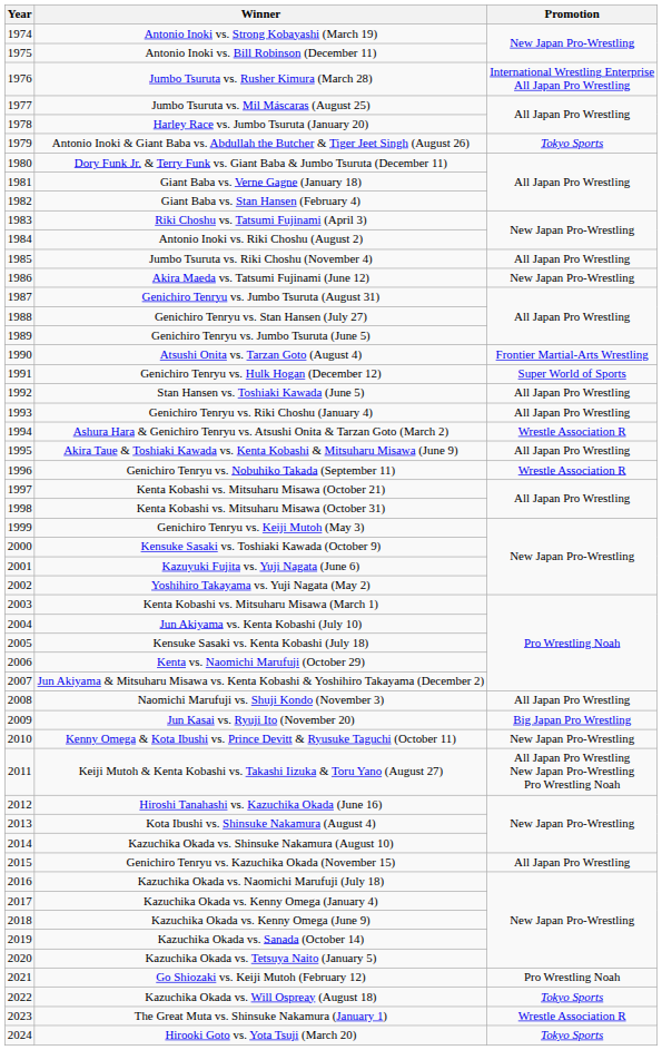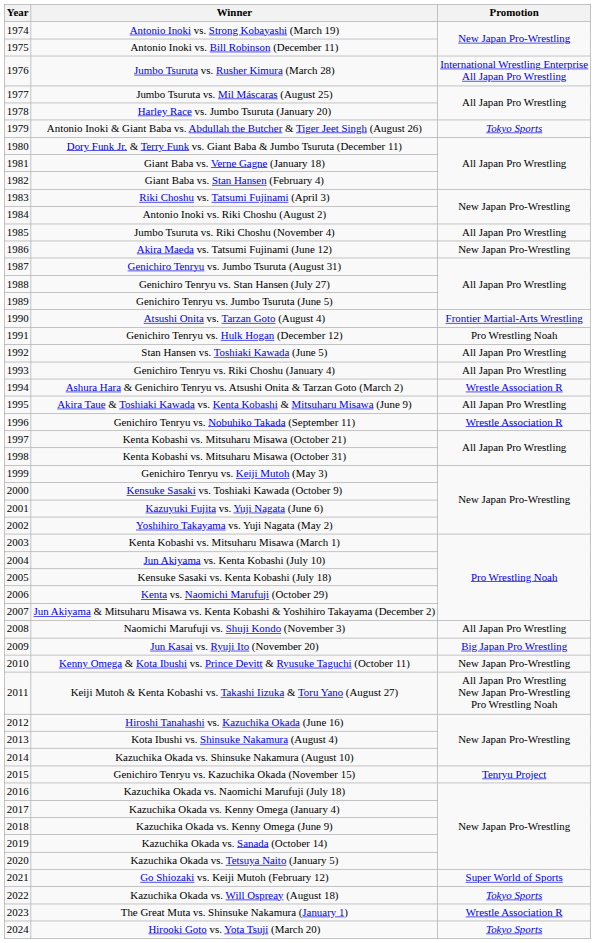 <table class="wikitable sortable" style="text-align: center">
 <tr>
 <th>Year</th>
 <th>Winner</th>
 <th>Promotion</th>
 </tr>
 <tr>
 <td>1974</td>
 <td><a href='#'>Antonio Inoki</a> vs. <a href='#'>Strong Kobayashi</a> (March 19)</td>
 <td rowspan=2><a href='#'>New Japan Pro-Wrestling</a></td>
 </tr>
 <tr>
 <td>1975</td>
 <td>Antonio Inoki vs. <a href='#'>Bill Robinson</a> (December 11)</td>
 </tr>
 <tr>
 <td>1976</td>
 <td><a href='#'>Jumbo Tsuruta</a> vs. <a href='#'>Rusher Kimura</a> (March 28)</td>
 <td><a href='#'>International Wrestling Enterprise</a><br><a href='#'>All Japan Pro Wrestling</a></td>
 </tr>
 <tr>
 <td>1977</td>
 <td>Jumbo Tsuruta vs. <a href='#'>Mil Máscaras</a> (August 25)</td>
 <td rowspan=2>All Japan Pro Wrestling</td>
 </tr>
 <tr>
 <td>1978</td>
 <td><a href='#'>Harley Race</a> vs. Jumbo Tsuruta (January 20)</td>
 </tr>
 <tr>
 <td>1979</td>
 <td>Antonio Inoki & Giant Baba vs. <a href='#'>Abdullah the Butcher</a> & <a href='#'>Tiger Jeet Singh</a> (August 26)</td>
 <td><em><a href='#'>Tokyo Sports</a></em></td>
 </tr>
 <tr>
 <td>1980</td>
 <td><a href='#'>Dory Funk Jr.</a> & <a href='#'>Terry Funk</a> vs. Giant Baba & Jumbo Tsuruta (December 11)</td>
 <td rowspan=3>All Japan Pro Wrestling</td>
 </tr>
 <tr>
 <td>1981</td>
 <td>Giant Baba vs. <a href='#'>Verne Gagne</a> (January 18)</td>
 </tr>
 <tr>
 <td>1982</td>
 <td>Giant Baba vs. <a href='#'>Stan Hansen</a> (February 4)</td>
 </tr>
 <tr>
 <td>1983</td>
 <td><a href='#'>Riki Choshu</a> vs. <a href='#'>Tatsumi Fujinami</a> (April 3)</td>
 <td rowspan=2>New Japan Pro-Wrestling</td>
 </tr>
 <tr>
 <td>1984</td>
 <td>Antonio Inoki vs. Riki Choshu (August 2)</td>
 </tr>
 <tr>
 <td>1985</td>
 <td>Jumbo Tsuruta vs. Riki Choshu (November 4)</td>
 <td>All Japan Pro Wrestling</td>
 </tr>
 <tr>
 <td>1986</td>
 <td><a href='#'>Akira Maeda</a> vs. Tatsumi Fujinami (June 12)</td>
 <td>New Japan Pro-Wrestling</td>
 </tr>
 <tr>
 <td>1987</td>
 <td><a href='#'>Genichiro Tenryu</a> vs. Jumbo Tsuruta (August 31)</td>
 <td rowspan=3>All Japan Pro Wrestling</td>
 </tr>
 <tr>
 <td>1988</td>
 <td>Genichiro Tenryu vs. Stan Hansen (July 27)</td>
 </tr>
 <tr>
 <td>1989</td>
 <td>Genichiro Tenryu vs. Jumbo Tsuruta (June 5)</td>
 </tr>
 <tr>
 <td>1990</td>
 <td><a href='#'>Atsushi Onita</a> vs. <a href='#'>Tarzan Goto</a> (August 4)</td>
 <td><a href='#'>Frontier Martial-Arts Wrestling</a></td>
 </tr>
 <tr>
 <td>1991</td>
 <td>Genichiro Tenryu vs. <a href='#'>Hulk Hogan</a> (December 12)</td>
-<td><a href='#'>Super World of Sports</a></td>
+<td>Pro Wrestling Noah</td>
 </tr>
 <tr>
 <td>1992</td>
 <td>Stan Hansen vs. <a href='#'>Toshiaki Kawada</a> (June 5)</td>
 <td>All Japan Pro Wrestling</td>
 </tr>
 <tr>
 <td>1993</td>
 <td>Genichiro Tenryu vs. Riki Choshu (January 4)</td>
 <td>All Japan Pro Wrestling</td>
 </tr>
 <tr>
 <td>1994</td>
 <td><a href='#'>Ashura Hara</a> & Genichiro Tenryu vs. Atsushi Onita & Tarzan Goto (March 2)</td>
 <td><a href='#'>Wrestle Association R</a></td>
 </tr>
 <tr>
 <td>1995</td>
 <td><a href='#'>Akira Taue</a> & <a href='#'>Toshiaki Kawada</a> vs. <a href='#'>Kenta Kobashi</a> & <a href='#'>Mitsuharu Misawa</a> (June 9)</td>
 <td>All Japan Pro Wrestling</td>
 </tr>
 <tr>
 <td>1996</td>
 <td>Genichiro Tenryu vs. <a href='#'>Nobuhiko Takada</a> (September 11)</td>
 <td><a href='#'>Wrestle Association R</a></td>
 </tr>
 <tr>
 <td>1997</td>
 <td>Kenta Kobashi vs. Mitsuharu Misawa (October 21)</td>
 <td rowspan=2>All Japan Pro Wrestling</td>
 </tr>
 <tr>
 <td>1998</td>
 <td>Kenta Kobashi vs. Mitsuharu Misawa (October 31)</td>
 </tr>
 <tr>
 <td>1999</td>
 <td>Genichiro Tenryu vs. <a href='#'>Keiji Mutoh</a> (May 3)</td>
 <td rowspan=4>New Japan Pro-Wrestling</td>
 </tr>
 <tr>
 <td>2000</td>
 <td><a href='#'>Kensuke Sasaki</a> vs. Toshiaki Kawada (October 9)</td>
 </tr>
 <tr>
 <td>2001</td>
 <td><a href='#'>Kazuyuki Fujita</a> vs. <a href='#'>Yuji Nagata</a> (June 6)</td>
 </tr>
 <tr>
 <td>2002</td>
 <td><a href='#'>Yoshihiro Takayama</a> vs. Yuji Nagata (May 2)</td>
 </tr>
 <tr>
 <td>2003</td>
 <td>Kenta Kobashi vs. Mitsuharu Misawa (March 1)</td>
 <td rowspan=5><a href='#'>Pro Wrestling Noah</a></td>
 </tr>
 <tr>
 <td>2004</td>
 <td><a href='#'>Jun Akiyama</a> vs. Kenta Kobashi (July 10)</td>
 </tr>
 <tr>
 <td>2005</td>
 <td>Kensuke Sasaki vs. Kenta Kobashi (July 18)</td>
 </tr>
 <tr>
 <td>2006</td>
 <td><a href='#'>Kenta</a> vs. <a href='#'>Naomichi Marufuji</a> (October 29)</td>
 </tr>
 <tr>
 <td>2007</td>
 <td><a href='#'>Jun Akiyama</a> & Mitsuharu Misawa vs. Kenta Kobashi & Yoshihiro Takayama (December 2)</td>
 </tr>
 <tr>
 <td>2008</td>
 <td>Naomichi Marufuji vs. <a href='#'>Shuji Kondo</a> (November 3)</td>
 <td>All Japan Pro Wrestling</td>
 </tr>
 <tr>
 <td>2009</td>
 <td><a href='#'>Jun Kasai</a> vs. <a href='#'>Ryuji Ito</a> (November 20)</td>
 <td><a href='#'>Big Japan Pro Wrestling</a></td>
 </tr>
 <tr>
 <td>2010</td>
 <td><a href='#'>Kenny Omega</a> & <a href='#'>Kota Ibushi</a> vs. <a href='#'>Prince Devitt</a> & <a href='#'>Ryusuke Taguchi</a> (October 11)</td>
 <td>New Japan Pro-Wrestling</td>
 </tr>
 <tr>
 <td>2011</td>
 <td>Keiji Mutoh & Kenta Kobashi vs. <a href='#'>Takashi Iizuka</a> & <a href='#'>Toru Yano</a> (August 27)</td>
 <td>All Japan Pro Wrestling<br>New Japan Pro-Wrestling<br>Pro Wrestling Noah</td>
 </tr>
 <tr>
 <td>2012</td>
 <td><a href='#'>Hiroshi Tanahashi</a> vs. <a href='#'>Kazuchika Okada</a> (June 16)</td>
 <td rowspan=3>New Japan Pro-Wrestling</td>
 </tr>
 <tr>
 <td>2013</td>
 <td>Kota Ibushi vs. <a href='#'>Shinsuke Nakamura</a> (August 4)</td>
 </tr>
 <tr>
 <td>2014</td>
 <td>Kazuchika Okada vs. Shinsuke Nakamura (August 10)</td>
 </tr>
 <tr>
 <td>2015</td>
 <td>Genichiro Tenryu vs. Kazuchika Okada (November 15)</td>
-<td>All Japan Pro Wrestling</td>
+<td><a href='#'>Tenryu Project</a></td>
 </tr>
 <tr>
 <td>2016</td>
 <td>Kazuchika Okada vs. Naomichi Marufuji (July 18)</td>
 <td rowspan="5">New Japan Pro-Wrestling</td>
 </tr>
 <tr>
 <td>2017</td>
 <td>Kazuchika Okada vs. Kenny Omega (January 4)</td>
 </tr>
 <tr>
 <td>2018</td>
 <td>Kazuchika Okada vs. Kenny Omega (June 9)</td>
 </tr>
 <tr>
 <td>2019</td>
 <td>Kazuchika Okada vs. <a href='#'>Sanada</a> (October 14)</td>
 </tr>
 <tr>
 <td>2020</td>
 <td>Kazuchika Okada vs. <a href='#'>Tetsuya Naito</a> (January 5)</td>
 </tr>
 <tr>
 <td>2021</td>
 <td><a href='#'>Go Shiozaki</a> vs. Keiji Mutoh (February 12)</td>
-<td>Pro Wrestling Noah</td>
+<td><a href='#'>Super World of Sports</a></td>
 </tr>
 <tr>
 <td>2022</td>
 <td>Kazuchika Okada vs. <a href='#'>Will Ospreay</a> (August 18)</td>
 <td><em><a href='#'>Tokyo Sports</a></em></td>
 </tr>
 <tr>
 <td>2023</td>
 <td>The Great Muta vs. Shinsuke Nakamura (<a href='#'>January 1</a>)</td>
 <td><a href='#'>Wrestle Association R</a></td>
 </tr>
 <tr>
 <td>2024</td>
 <td><a href='#'>Hirooki Goto</a> vs. <a href='#'>Yota Tsuji</a> (March 20)</td>
 <td><em><a href='#'>Tokyo Sports</a></em></td>
 </tr>
 </table>
